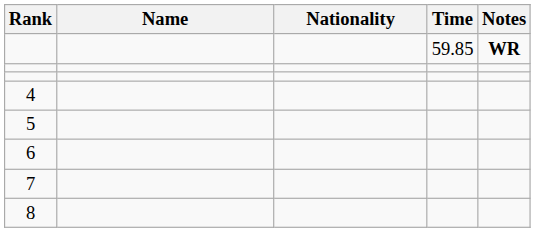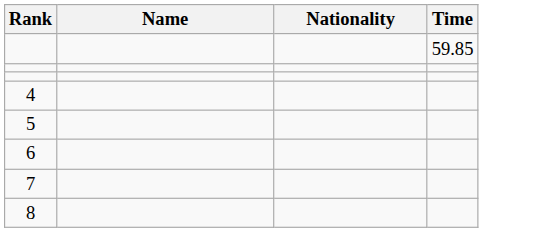 <table class="wikitable sortable" style="text-align:center">
 <tr>
 <th>Rank</th>
 <th style="width:180px">Name</th>
 <th style="width:125px">Nationality</th>
 <th>Time</th>
-<th>Notes</th>
 </tr>
 <tr>
 <td></td>
 <td style="text-align:left;"></td>
 <td style="text-align:left;"></td>
 <td>59.85</td>
-<td><strong>WR</strong></td>
 </tr>
 <tr>
 <td></td>
 <td style="text-align:left;"></td>
 <td style="text-align:left;"></td>
-<td></td>
 <td></td>
 </tr>
 <tr>
 <td></td>
 <td style="text-align:left;"></td>
 <td style="text-align:left;"></td>
 <td></td>
-<td></td>
 </tr>
 <tr>
 <td>4</td>
 <td style="text-align:left;"></td>
 <td style="text-align:left;"></td>
-<td></td>
 <td></td>
 </tr>
 <tr>
 <td>5</td>
 <td style="text-align:left;"></td>
 <td style="text-align:left;"></td>
 <td></td>
-<td></td>
 </tr>
 <tr>
 <td>6</td>
 <td style="text-align:left;"></td>
 <td style="text-align:left;"></td>
-<td></td>
 <td></td>
 </tr>
 <tr>
 <td>7</td>
 <td style="text-align:left;"></td>
 <td style="text-align:left;"></td>
 <td></td>
-<td></td>
 </tr>
 <tr>
 <td>8</td>
 <td style="text-align:left;"></td>
 <td style="text-align:left;"></td>
 <td></td>
-<td></td>
 </tr>
 </table>
